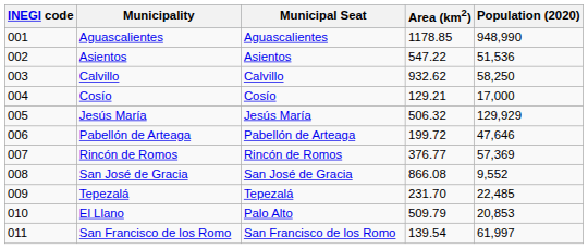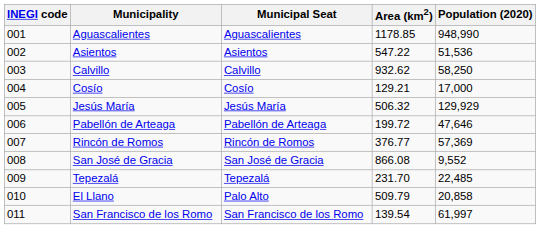 <table class="wikitable sortable">
 <tr style="text-align:center; background:#d8edff;">
 <th><a href='#'>INEGI</a> code</th>
 <th>Municipality</th>
 <th>Municipal Seat</th>
 <th>Area (km<sup>2</sup>)</th>
 <th>Population (2020)</th>
 </tr>
 <tr>
 <td>001</td>
 <td><a href='#'>Aguascalientes</a></td>
 <td><a href='#'>Aguascalientes</a></td>
 <td>1178.85</td>
 <td>948,990</td>
 </tr>
 <tr>
 <td>002</td>
 <td><a href='#'>Asientos</a></td>
 <td><a href='#'>Asientos</a></td>
 <td>547.22</td>
 <td>51,536</td>
 </tr>
 <tr>
 <td>003</td>
 <td><a href='#'>Calvillo</a></td>
 <td><a href='#'>Calvillo</a></td>
 <td>932.62</td>
 <td>58,250</td>
 </tr>
 <tr>
 <td>004</td>
 <td><a href='#'>Cosío</a></td>
 <td><a href='#'>Cosío</a></td>
 <td>129.21</td>
 <td>17,000</td>
 </tr>
 <tr>
 <td>005</td>
 <td><a href='#'>Jesús María</a></td>
 <td><a href='#'>Jesús María</a></td>
 <td>506.32</td>
 <td>129,929</td>
 </tr>
 <tr>
 <td>006</td>
 <td><a href='#'>Pabellón de Arteaga</a></td>
 <td><a href='#'>Pabellón de Arteaga</a></td>
 <td>199.72</td>
 <td>47,646</td>
 </tr>
 <tr>
 <td>007</td>
 <td><a href='#'>Rincón de Romos</a></td>
 <td><a href='#'>Rincón de Romos</a></td>
 <td>376.77</td>
 <td>57,369</td>
 </tr>
 <tr>
 <td>008</td>
 <td><a href='#'>San José de Gracia</a></td>
 <td><a href='#'>San José de Gracia</a></td>
 <td>866.08</td>
 <td>9,552</td>
 </tr>
 <tr>
 <td>009</td>
 <td><a href='#'>Tepezalá</a></td>
 <td><a href='#'>Tepezalá</a></td>
 <td>231.70</td>
 <td>22,485</td>
 </tr>
 <tr>
 <td>010</td>
 <td><a href='#'>El Llano</a></td>
 <td><a href='#'>Palo Alto</a></td>
 <td>509.79</td>
-<td>20,853</td>
+<td>20,858</td>
 </tr>
 <tr>
 <td>011</td>
 <td><a href='#'>San Francisco de los Romo</a>  </td>
 <td><a href='#'>San Francisco de los Romo</a>  </td>
 <td>139.54</td>
 <td>61,997</td>
 </tr>
 </table>
